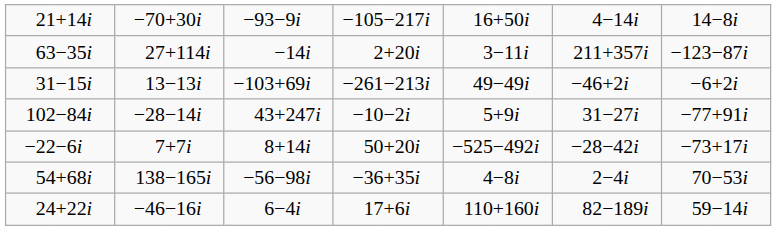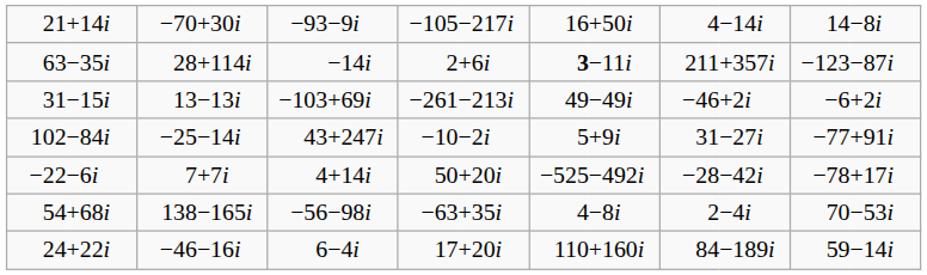 <table class="wikitable" style="margin-left:auto;margin-right:auto;text-align:left;">
 <tr>
 <td style="text-align:right;border-right:none;padding-right:0;width:5ex;">21</td>
 <td style="border-left:none;padding-left:0;width:6ex;">+14<em>i</em></td>
 <td style="text-align:right;border-right:none;padding-right:0;width:5ex;">−70</td>
 <td style="border-left:none;padding-left:0;width:6ex;">+30<em>i</em></td>
 <td style="text-align:right;border-right:none;padding-right:0;width:5ex;">−93</td>
 <td style="border-left:none;padding-left:0;width:6ex;">−9<em>i</em></td>
 <td style="text-align:right;border-right:none;padding-right:0;width:5ex;">−105</td>
 <td style="border-left:none;padding-left:0;width:6ex;">−217<em>i</em></td>
 <td style="text-align:right;border-right:none;padding-right:0;width:5ex;">16</td>
 <td style="border-left:none;padding-left:0;width:6ex;">+50<em>i</em></td>
 <td style="text-align:right;border-right:none;padding-right:0;width:5ex;">4</td>
 <td style="border-left:none;padding-left:0;width:6ex;">−14<em>i</em></td>
 <td style="text-align:right;border-right:none;padding-right:0;width:5ex;">14</td>
 <td style="border-left:none;padding-left:0;width:6ex;">−8<em>i</em></td>
 </tr>
 <tr>
 <td style="text-align:right;border-right:none;padding-right:0;">63</td>
 <td style="border-left:none;padding-left:0;">−35<em>i</em></td>
-<td style="text-align:right;border-right:none;padding-right:0;">27</td>
+<td style="text-align:right;border-right:none;padding-right:0;">28</td>
 <td style="border-left:none;padding-left:0;">+114<em>i</em></td>
 <td style="text-align:right;border-right:none;padding-right:0;"></td>
 <td style="border-left:none;padding-left:0;">−14<em>i</em></td>
 <td style="text-align:right;border-right:none;padding-right:0;">2</td>
-<td style="border-left:none;padding-left:0;">+20<em>i</em></td>
-<td style="text-align:right;border-right:none;padding-right:0;">3</td>
+<td style="border-left:none;padding-left:0;">+6<em>i</em></td>
+<td style="text-align:right;border-right:none;padding-right:0;"><strong>3</strong></td>
 <td style="border-left:none;padding-left:0;">−11<em>i</em></td>
 <td style="text-align:right;border-right:none;padding-right:0;">211</td>
 <td style="border-left:none;padding-left:0;">+357<em>i</em></td>
 <td style="text-align:right;border-right:none;padding-right:0;">−123</td>
 <td style="border-left:none;padding-left:0;">−87<em>i</em></td>
 </tr>
 <tr>
 <td style="text-align:right;border-right:none;padding-right:0;">31</td>
 <td style="border-left:none;padding-left:0;">−15<em>i</em></td>
 <td style="text-align:right;border-right:none;padding-right:0;">13</td>
 <td style="border-left:none;padding-left:0;">−13<em>i</em></td>
 <td style="text-align:right;border-right:none;padding-right:0;">−103</td>
 <td style="border-left:none;padding-left:0;">+69<em>i</em></td>
 <td style="text-align:right;border-right:none;padding-right:0;">−261</td>
 <td style="border-left:none;padding-left:0;">−213<em>i</em></td>
 <td style="text-align:right;border-right:none;padding-right:0;">49</td>
 <td style="border-left:none;padding-left:0;">−49<em>i</em></td>
 <td style="text-align:right;border-right:none;padding-right:0;">−46</td>
 <td style="border-left:none;padding-left:0;">+2<em>i</em></td>
 <td style="text-align:right;border-right:none;padding-right:0;">−6</td>
 <td style="border-left:none;padding-left:0;">+2<em>i</em></td>
 </tr>
 <tr>
 <td style="text-align:right;border-right:none;padding-right:0;">102</td>
 <td style="border-left:none;padding-left:0;">−84<em>i</em></td>
-<td style="text-align:right;border-right:none;padding-right:0;">−28</td>
+<td style="text-align:right;border-right:none;padding-right:0;">−25</td>
 <td style="border-left:none;padding-left:0;">−14<em>i</em></td>
 <td style="text-align:right;border-right:none;padding-right:0;">43</td>
 <td style="border-left:none;padding-left:0;">+247<em>i</em></td>
 <td style="text-align:right;border-right:none;padding-right:0;">−10</td>
 <td style="border-left:none;padding-left:0;">−2<em>i</em></td>
 <td style="text-align:right;border-right:none;padding-right:0;">5</td>
 <td style="border-left:none;padding-left:0;">+9<em>i</em></td>
 <td style="text-align:right;border-right:none;padding-right:0;">31</td>
 <td style="border-left:none;padding-left:0;">−27<em>i</em></td>
 <td style="text-align:right;border-right:none;padding-right:0;">−77</td>
 <td style="border-left:none;padding-left:0;">+91<em>i</em></td>
 </tr>
 <tr>
 <td style="text-align:right;border-right:none;padding-right:0;">−22</td>
 <td style="border-left:none;padding-left:0;">−6<em>i</em></td>
 <td style="text-align:right;border-right:none;padding-right:0;">7</td>
 <td style="border-left:none;padding-left:0;">+7<em>i</em></td>
-<td style="text-align:right;border-right:none;padding-right:0;">8</td>
+<td style="text-align:right;border-right:none;padding-right:0;">4</td>
 <td style="border-left:none;padding-left:0;">+14<em>i</em></td>
 <td style="text-align:right;border-right:none;padding-right:0;">50</td>
 <td style="border-left:none;padding-left:0;">+20<em>i</em></td>
 <td style="text-align:right;border-right:none;padding-right:0;">−525</td>
 <td style="border-left:none;padding-left:0;">−492<em>i</em></td>
 <td style="text-align:right;border-right:none;padding-right:0;">−28</td>
 <td style="border-left:none;padding-left:0;">−42<em>i</em></td>
-<td style="text-align:right;border-right:none;padding-right:0;">−73</td>
+<td style="text-align:right;border-right:none;padding-right:0;">−78</td>
 <td style="border-left:none;padding-left:0;">+17<em>i</em></td>
 </tr>
 <tr>
 <td style="text-align:right;border-right:none;padding-right:0;">54</td>
 <td style="border-left:none;padding-left:0;">+68<em>i</em></td>
 <td style="text-align:right;border-right:none;padding-right:0;">138</td>
 <td style="border-left:none;padding-left:0;">−165<em>i</em></td>
 <td style="text-align:right;border-right:none;padding-right:0;">−56</td>
 <td style="border-left:none;padding-left:0;">−98<em>i</em></td>
-<td style="text-align:right;border-right:none;padding-right:0;">−36</td>
+<td style="text-align:right;border-right:none;padding-right:0;">−63</td>
 <td style="border-left:none;padding-left:0;">+35<em>i</em></td>
 <td style="text-align:right;border-right:none;padding-right:0;">4</td>
 <td style="border-left:none;padding-left:0;">−8<em>i</em></td>
 <td style="text-align:right;border-right:none;padding-right:0;">2</td>
 <td style="border-left:none;padding-left:0;">−4<em>i</em></td>
 <td style="text-align:right;border-right:none;padding-right:0;">70</td>
 <td style="border-left:none;padding-left:0;">−53<em>i</em></td>
 </tr>
 <tr>
 <td style="text-align:right;border-right:none;padding-right:0;">24</td>
 <td style="border-left:none;padding-left:0;">+22<em>i</em></td>
 <td style="text-align:right;border-right:none;padding-right:0;">−46</td>
 <td style="border-left:none;padding-left:0;">−16<em>i</em></td>
 <td style="text-align:right;border-right:none;padding-right:0;">6</td>
 <td style="border-left:none;padding-left:0;">−4<em>i</em></td>
 <td style="text-align:right;border-right:none;padding-right:0;">17</td>
-<td style="border-left:none;padding-left:0;">+6<em>i</em></td>
+<td style="border-left:none;padding-left:0;">+20<em>i</em></td>
 <td style="text-align:right;border-right:none;padding-right:0;">110</td>
 <td style="border-left:none;padding-left:0;">+160<em>i</em></td>
-<td style="text-align:right;border-right:none;padding-right:0;">82</td>
+<td style="text-align:right;border-right:none;padding-right:0;">84</td>
 <td style="border-left:none;padding-left:0;">−189<em>i</em></td>
 <td style="text-align:right;border-right:none;padding-right:0;">59</td>
 <td style="border-left:none;padding-left:0;">−14<em>i</em></td>
 </tr>
 </table>
